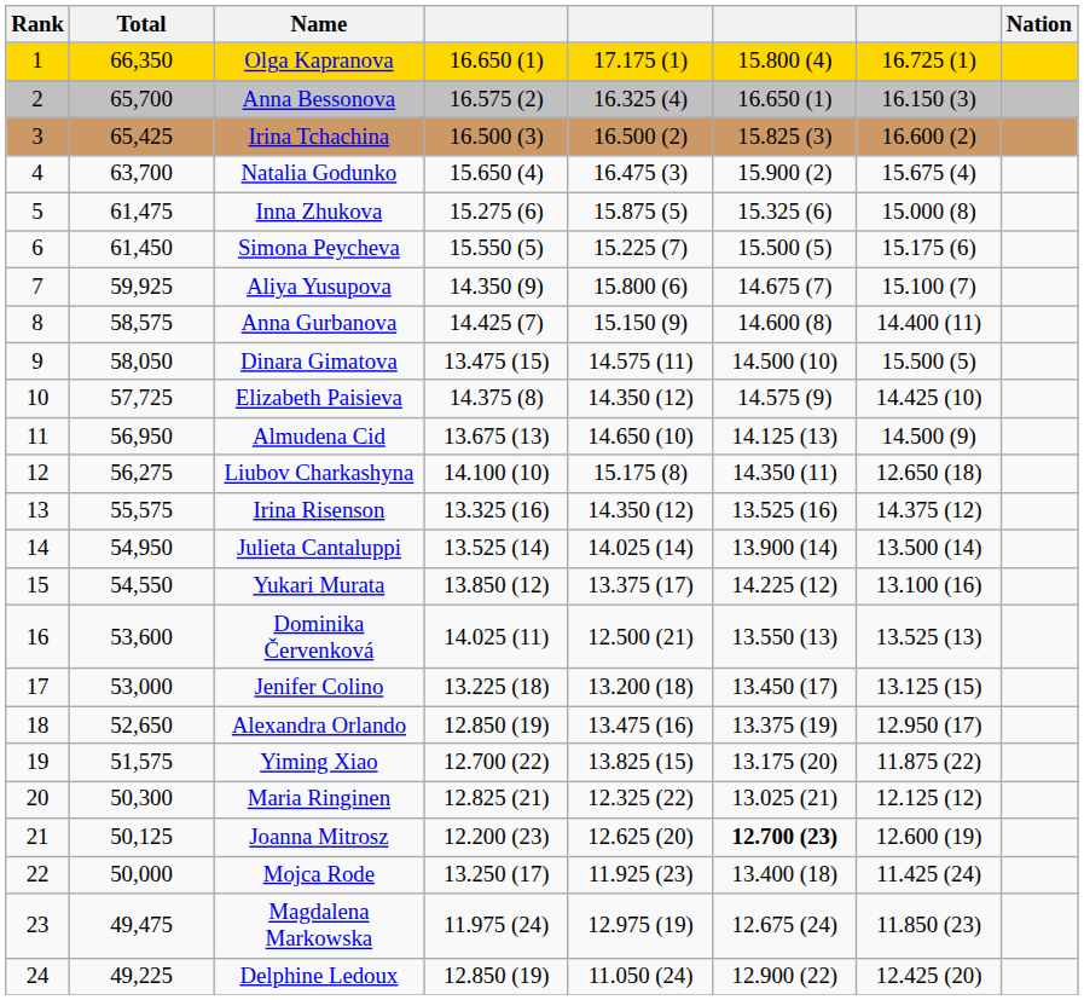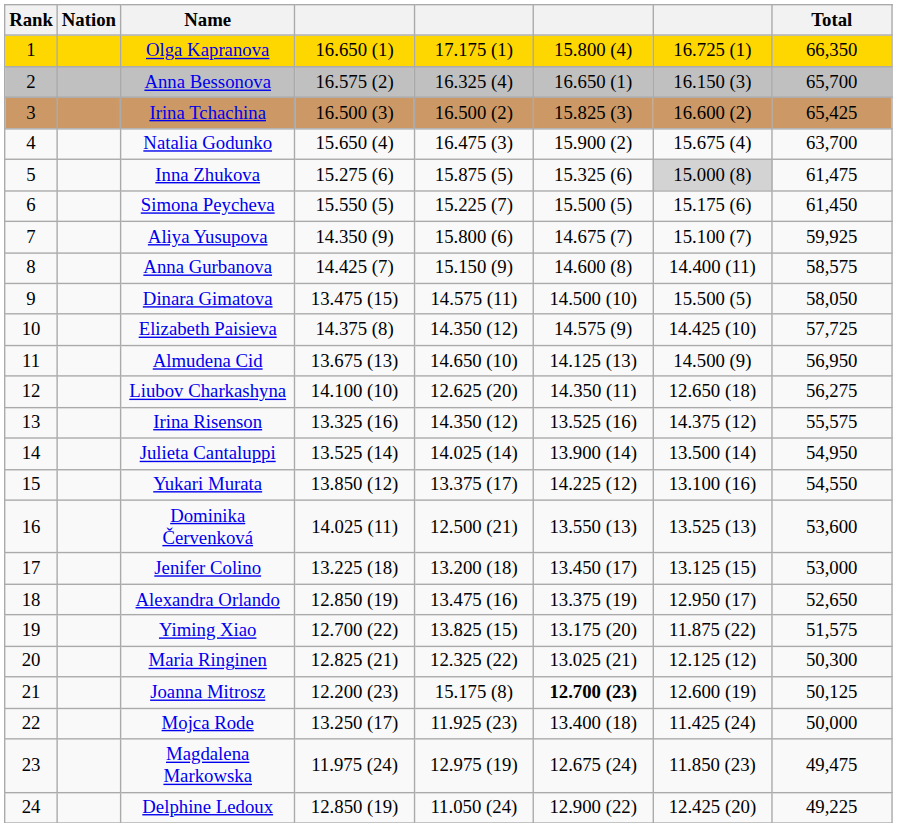 <table class="wikitable sortable" style="text-align:center; font-size:85%">
 <tr>
 <th scope="col" style="width:20px;">Rank</th>
-<th ! scope="col" style="width:80px;">Total</th>
+<th ! scope="col" style="width:20px;">Nation</th>
 <th ! scope="col" style="width:120px;">Name</th>
 <th ! scope="col" style="width:80px;"></th>
 <th ! scope="col" style="width:80px;"></th>
 <th ! scope="col" style="width:80px;"></th>
 <th ! scope="col" style="width:80px;"></th>
-<th ! scope="col" style="width:20px;">Nation</th>
+<th ! scope="col" style="width:80px;">Total</th>
 </tr>
 <tr bgcolor="gold">
 <td>1</td>
-<td>66,350</td>
+<td></td>
 <td><a href='#'>Olga Kapranova</a></td>
 <td>16.650 (1)</td>
 <td>17.175 (1)</td>
 <td>15.800 (4)</td>
 <td>16.725 (1)</td>
-<td></td>
+<td>66,350</td>
 </tr>
 <tr bgcolor="silver">
 <td>2</td>
-<td>65,700</td>
+<td></td>
 <td><a href='#'>Anna Bessonova</a></td>
 <td>16.575 (2)</td>
 <td>16.325 (4)</td>
 <td>16.650 (1)</td>
 <td>16.150 (3)</td>
-<td></td>
+<td>65,700</td>
 </tr>
 <tr bgcolor="cc9966">
 <td>3</td>
-<td>65,425</td>
+<td></td>
 <td><a href='#'>Irina Tchachina</a></td>
 <td>16.500 (3)</td>
 <td>16.500 (2)</td>
 <td>15.825 (3)</td>
 <td>16.600 (2)</td>
-<td></td>
+<td>65,425</td>
 </tr>
 <tr>
 <td>4</td>
-<td>63,700</td>
+<td></td>
 <td><a href='#'>Natalia Godunko</a></td>
 <td>15.650 (4)</td>
 <td>16.475 (3)</td>
 <td>15.900 (2)</td>
 <td>15.675 (4)</td>
-<td></td>
+<td>63,700</td>
 </tr>
 <tr>
 <td>5</td>
-<td>61,475</td>
+<td></td>
 <td><a href='#'>Inna Zhukova</a></td>
 <td>15.275 (6)</td>
 <td>15.875 (5)</td>
 <td>15.325 (6)</td>
-<td>15.000 (8)</td>
-<td></td>
+<td style="background: lightgrey;">15.000 (8)</td>
+<td>61,475</td>
 </tr>
 <tr>
 <td>6</td>
-<td>61,450</td>
+<td></td>
 <td><a href='#'>Simona Peycheva</a></td>
 <td>15.550 (5)</td>
 <td>15.225 (7)</td>
 <td>15.500 (5)</td>
 <td>15.175 (6)</td>
-<td></td>
+<td>61,450</td>
 </tr>
 <tr>
 <td>7</td>
-<td>59,925</td>
+<td></td>
 <td><a href='#'>Aliya Yusupova</a></td>
 <td>14.350 (9)</td>
 <td>15.800 (6)</td>
 <td>14.675 (7)</td>
 <td>15.100 (7)</td>
-<td></td>
+<td>59,925</td>
 </tr>
 <tr>
 <td>8</td>
-<td>58,575</td>
+<td></td>
 <td><a href='#'>Anna Gurbanova</a></td>
 <td>14.425 (7)</td>
 <td>15.150 (9)</td>
 <td>14.600 (8)</td>
 <td>14.400 (11)</td>
-<td></td>
+<td>58,575</td>
 </tr>
 <tr>
 <td>9</td>
-<td>58,050</td>
+<td></td>
 <td><a href='#'>Dinara Gimatova</a></td>
 <td>13.475 (15)</td>
 <td>14.575 (11)</td>
 <td>14.500 (10)</td>
 <td>15.500 (5)</td>
-<td></td>
+<td>58,050</td>
 </tr>
 <tr>
 <td>10</td>
-<td>57,725</td>
+<td></td>
 <td><a href='#'>Elizabeth Paisieva</a></td>
 <td>14.375 (8)</td>
 <td>14.350 (12)</td>
 <td>14.575 (9)</td>
 <td>14.425 (10)</td>
-<td></td>
+<td>57,725</td>
 </tr>
 <tr>
 <td>11</td>
-<td>56,950</td>
+<td></td>
 <td><a href='#'>Almudena Cid</a></td>
 <td>13.675 (13)</td>
 <td>14.650 (10)</td>
 <td>14.125 (13)</td>
 <td>14.500 (9)</td>
-<td></td>
+<td>56,950</td>
 </tr>
 <tr>
 <td>12</td>
-<td>56,275</td>
+<td></td>
 <td><a href='#'>Liubov Charkashyna</a></td>
 <td>14.100 (10)</td>
-<td>15.175 (8)</td>
+<td>12.625 (20)</td>
 <td>14.350 (11)</td>
 <td>12.650 (18)</td>
-<td></td>
+<td>56,275</td>
 </tr>
 <tr>
 <td>13</td>
-<td>55,575</td>
+<td></td>
 <td><a href='#'>Irina Risenson</a></td>
 <td>13.325 (16)</td>
 <td>14.350 (12)</td>
 <td>13.525 (16)</td>
 <td>14.375 (12)</td>
-<td></td>
+<td>55,575</td>
 </tr>
 <tr>
 <td>14</td>
-<td>54,950</td>
+<td></td>
 <td><a href='#'>Julieta Cantaluppi</a></td>
 <td>13.525 (14)</td>
 <td>14.025 (14)</td>
 <td>13.900 (14)</td>
 <td>13.500 (14)</td>
-<td></td>
+<td>54,950</td>
 </tr>
 <tr>
 <td>15</td>
-<td>54,550</td>
+<td></td>
 <td><a href='#'>Yukari Murata</a></td>
 <td>13.850 (12)</td>
 <td>13.375 (17)</td>
 <td>14.225 (12)</td>
 <td>13.100 (16)</td>
-<td></td>
+<td>54,550</td>
 </tr>
 <tr>
 <td>16</td>
-<td>53,600</td>
+<td></td>
 <td><a href='#'>Dominika Červenková</a></td>
 <td>14.025 (11)</td>
 <td>12.500 (21)</td>
 <td>13.550 (13)</td>
 <td>13.525 (13)</td>
-<td></td>
+<td>53,600</td>
 </tr>
 <tr>
 <td>17</td>
-<td>53,000</td>
+<td></td>
 <td><a href='#'>Jenifer Colino</a></td>
 <td>13.225 (18)</td>
 <td>13.200 (18)</td>
 <td>13.450 (17)</td>
 <td>13.125 (15)</td>
-<td></td>
+<td>53,000</td>
 </tr>
 <tr>
 <td>18</td>
-<td>52,650</td>
+<td></td>
 <td><a href='#'>Alexandra Orlando</a></td>
 <td>12.850 (19)</td>
 <td>13.475 (16)</td>
 <td>13.375 (19)</td>
 <td>12.950 (17)</td>
-<td></td>
+<td>52,650</td>
 </tr>
 <tr>
 <td>19</td>
-<td>51,575</td>
+<td></td>
 <td><a href='#'>Yiming Xiao</a></td>
 <td>12.700 (22)</td>
 <td>13.825 (15)</td>
 <td>13.175 (20)</td>
 <td>11.875 (22)</td>
-<td></td>
+<td>51,575</td>
 </tr>
 <tr>
 <td>20</td>
-<td>50,300</td>
+<td></td>
 <td><a href='#'>Maria Ringinen</a></td>
 <td>12.825 (21)</td>
 <td>12.325 (22)</td>
 <td>13.025 (21)</td>
 <td>12.125 (12)</td>
-<td></td>
+<td>50,300</td>
 </tr>
 <tr>
 <td>21</td>
-<td>50,125</td>
+<td></td>
 <td><a href='#'>Joanna Mitrosz</a></td>
 <td>12.200 (23)</td>
-<td>12.625 (20)</td>
+<td>15.175 (8)</td>
 <td><strong>12.700 (23)</strong></td>
 <td>12.600 (19)</td>
-<td></td>
+<td>50,125</td>
 </tr>
 <tr>
 <td>22</td>
-<td>50,000</td>
+<td></td>
 <td><a href='#'>Mojca Rode</a></td>
 <td>13.250 (17)</td>
 <td>11.925 (23)</td>
 <td>13.400 (18)</td>
 <td>11.425 (24)</td>
-<td></td>
+<td>50,000</td>
 </tr>
 <tr>
 <td>23</td>
-<td>49,475</td>
+<td></td>
 <td><a href='#'>Magdalena Markowska</a></td>
 <td>11.975 (24)</td>
 <td>12.975 (19)</td>
 <td>12.675 (24)</td>
 <td>11.850 (23)</td>
-<td></td>
+<td>49,475</td>
 </tr>
 <tr>
 <td>24</td>
-<td>49,225</td>
+<td></td>
 <td><a href='#'>Delphine Ledoux</a></td>
 <td>12.850 (19)</td>
 <td>11.050 (24)</td>
 <td>12.900 (22)</td>
 <td>12.425 (20)</td>
-<td></td>
+<td>49,225</td>
 </tr>
 </table>
